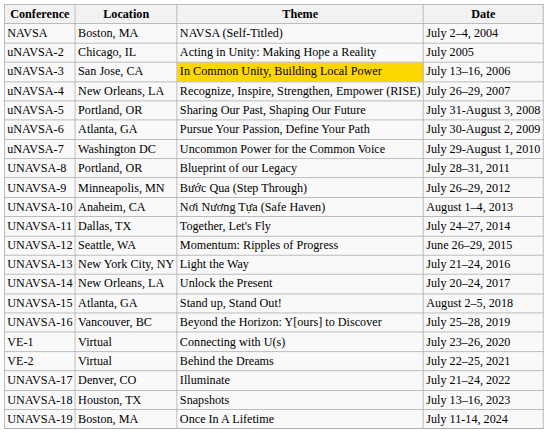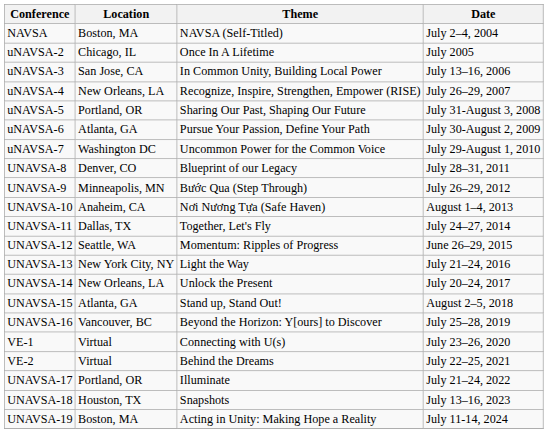 <table class="wikitable">
 <tr>
 <th>Conference</th>
 <th>Location</th>
 <th>Theme</th>
 <th>Date</th>
 </tr>
 <tr>
 <td>NAVSA</td>
 <td>Boston, MA</td>
 <td>NAVSA (Self-Titled)</td>
 <td>July 2–4, 2004</td>
 </tr>
 <tr>
 <td>uNAVSA-2</td>
 <td>Chicago, IL</td>
-<td>Acting in Unity: Making Hope a Reality</td>
+<td>Once In A Lifetime</td>
 <td>July 2005</td>
 </tr>
 <tr>
 <td>uNAVSA-3</td>
 <td>San Jose, CA</td>
-<td style="background: gold;">In Common Unity, Building Local Power</td>
+<td>In Common Unity, Building Local Power</td>
 <td>July 13–16, 2006</td>
 </tr>
 <tr>
 <td>uNAVSA-4</td>
 <td>New Orleans, LA</td>
 <td>Recognize, Inspire, Strengthen, Empower (RISE)</td>
 <td>July 26–29, 2007</td>
 </tr>
 <tr>
 <td>uNAVSA-5</td>
 <td>Portland, OR</td>
 <td>Sharing Our Past, Shaping Our Future</td>
 <td>July 31-August 3, 2008</td>
 </tr>
 <tr>
 <td>uNAVSA-6</td>
 <td>Atlanta, GA</td>
 <td>Pursue Your Passion, Define Your Path</td>
 <td>July 30-August 2, 2009</td>
 </tr>
 <tr>
 <td>uNAVSA-7</td>
 <td>Washington DC</td>
 <td>Uncommon Power for the Common Voice</td>
 <td>July 29-August 1, 2010</td>
 </tr>
 <tr>
 <td>UNAVSA-8</td>
-<td>Portland, OR</td>
+<td>Denver, CO</td>
 <td>Blueprint of our Legacy</td>
 <td>July 28–31, 2011</td>
 </tr>
 <tr>
 <td>UNAVSA-9</td>
 <td>Minneapolis, MN</td>
 <td>Bước Qua (Step Through)</td>
 <td>July 26–29, 2012</td>
 </tr>
 <tr>
 <td>UNAVSA-10</td>
 <td>Anaheim, CA</td>
 <td>Nơi Nương Tựa (Safe Haven)</td>
 <td>August 1–4, 2013</td>
 </tr>
 <tr>
 <td>UNAVSA-11</td>
 <td>Dallas, TX</td>
 <td>Together, Let's Fly</td>
 <td>July 24–27, 2014</td>
 </tr>
 <tr>
 <td>UNAVSA-12</td>
 <td>Seattle, WA</td>
 <td>Momentum: Ripples of Progress</td>
 <td>June 26–29, 2015</td>
 </tr>
 <tr>
 <td>UNAVSA-13</td>
 <td>New York City, NY</td>
 <td>Light the Way</td>
 <td>July 21–24, 2016</td>
 </tr>
 <tr>
 <td>UNAVSA-14</td>
 <td>New Orleans, LA</td>
 <td>Unlock the Present</td>
 <td>July 20–24, 2017</td>
 </tr>
 <tr>
 <td>UNAVSA-15</td>
 <td>Atlanta, GA</td>
 <td>Stand up, Stand Out!</td>
 <td>August 2–5, 2018</td>
 </tr>
 <tr>
 <td>UNAVSA-16</td>
 <td>Vancouver, BC</td>
 <td>Beyond the Horizon: Y[ours] to Discover</td>
 <td>July 25–28, 2019</td>
 </tr>
 <tr>
 <td>VE-1</td>
 <td>Virtual</td>
 <td>Connecting with U(s)</td>
 <td>July 23–26, 2020</td>
 </tr>
 <tr>
 <td>VE-2</td>
 <td>Virtual</td>
 <td>Behind the Dreams</td>
 <td>July 22–25, 2021</td>
 </tr>
 <tr>
 <td>UNAVSA-17</td>
-<td>Denver, CO</td>
+<td>Portland, OR</td>
 <td>Illuminate</td>
 <td>July 21–24, 2022</td>
 </tr>
 <tr>
 <td>UNAVSA-18</td>
 <td>Houston, TX</td>
 <td>Snapshots</td>
 <td>July 13–16, 2023</td>
 </tr>
 <tr>
 <td>UNAVSA-19</td>
 <td>Boston, MA</td>
-<td>Once In A Lifetime</td>
+<td>Acting in Unity: Making Hope a Reality</td>
 <td>July 11-14, 2024</td>
 </tr>
 <tr>
 </tr>
 </table>
